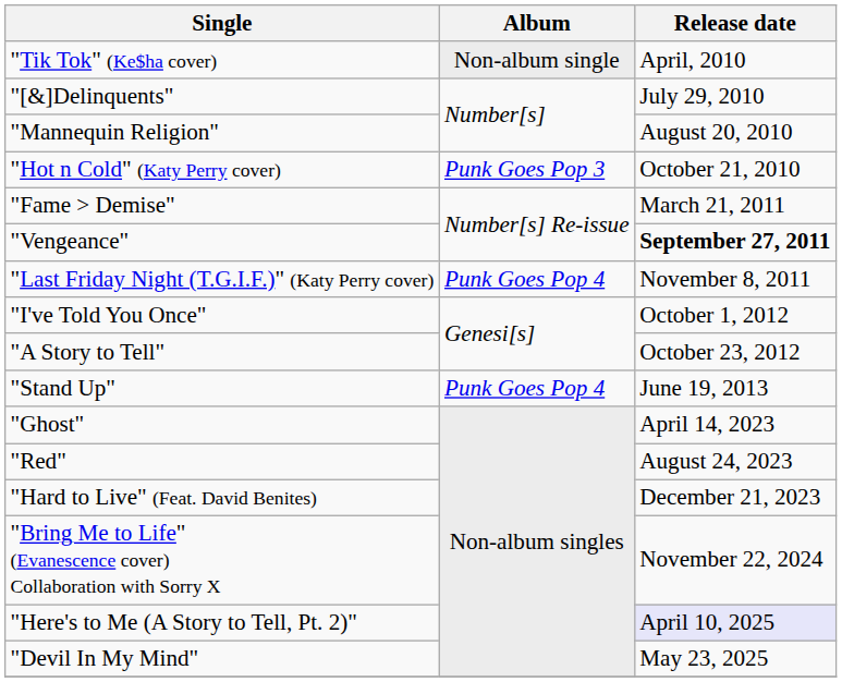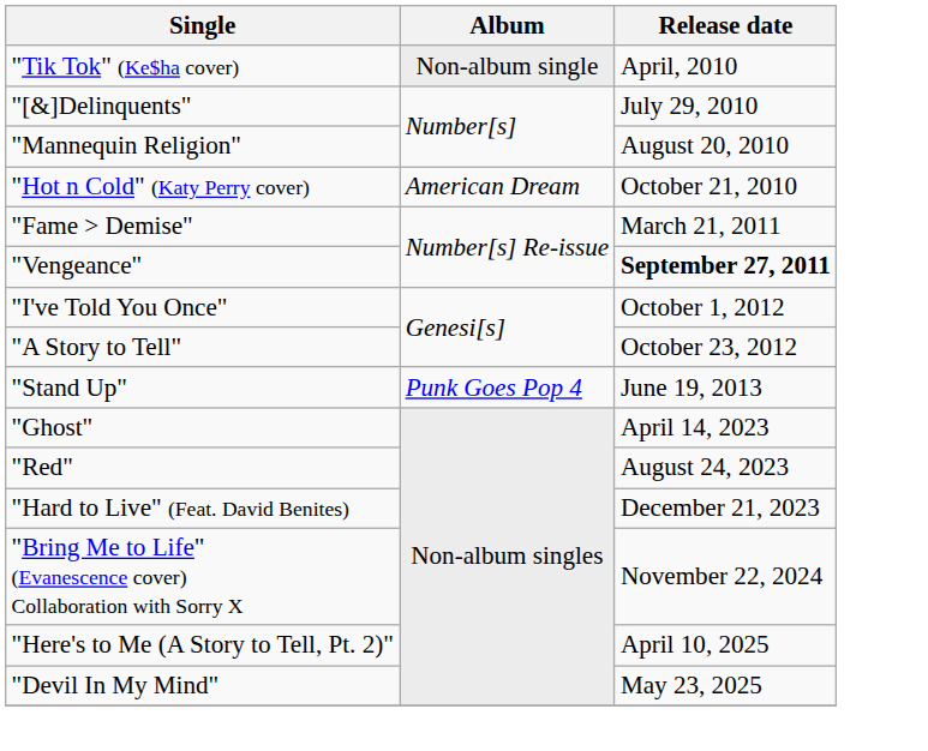 <table class="wikitable">
 <tr>
 <th>Single</th>
 <th>Album</th>
 <th>Release date</th>
 </tr>
 <tr>
 <td>"<a href='#'>Tik Tok</a>" <small>(<a href='#'>Ke$ha</a> cover)</small></td>
 <td data-sort-value="" style="background: var(--background-color-interactive, #ececec); color: var(--color-base, inherit); vertical-align: middle; text-align: center; " class="table-na">Non-album single</td>
 <td>April, 2010</td>
 </tr>
 <tr>
 <td>"[&]Delinquents"</td>
 <td rowspan="2"><em>Number[s]</em></td>
 <td>July 29, 2010</td>
 </tr>
 <tr>
 <td>"Mannequin Religion"</td>
 <td>August 20, 2010</td>
 </tr>
 <tr>
 <td>"<a href='#'>Hot n Cold</a>" <small>(<a href='#'>Katy Perry</a> cover)</small></td>
-<td><em><a href='#'>Punk Goes Pop 3</a></em></td>
+<td><em>American Dream</em></td>
 <td>October 21, 2010</td>
 </tr>
 <tr>
 <td>"Fame > Demise"</td>
 <td rowspan="2"><em>Number[s] Re-issue</em></td>
 <td>March 21, 2011</td>
 </tr>
 <tr>
 <td>"Vengeance"</td>
 <td><strong>September 27, 2011</strong></td>
-</tr>
-<tr>
-<td>"<a href='#'>Last Friday Night (T.G.I.F.)</a>" <small>(Katy Perry cover)</small></td>
-<td><em><a href='#'>Punk Goes Pop 4</a></em></td>
-<td>November 8, 2011</td>
 </tr>
 <tr>
 <td>"I've Told You Once"</td>
 <td rowspan="2"><em>Genesi[s]</em></td>
 <td>October 1, 2012</td>
 </tr>
 <tr>
 <td>"A Story to Tell"</td>
 <td>October 23, 2012</td>
 </tr>
 <tr>
 <td>"Stand Up"</td>
 <td><em><a href='#'>Punk Goes Pop 4</a></em></td>
 <td>June 19, 2013</td>
 </tr>
 <tr>
 <td>"Ghost"</td>
 <td rowspan="6" data-sort-value="" style="background: var(--background-color-interactive, #ececec); color: var(--color-base, inherit); vertical-align: middle; text-align: center; " class="table-na">Non-album singles</td>
 <td>April 14, 2023</td>
 </tr>
 <tr>
 <td>"Red"</td>
 <td>August 24, 2023</td>
 </tr>
 <tr>
 <td>"Hard to Live" <small>(Feat. David Benites)</small></td>
 <td>December 21, 2023</td>
 </tr>
 <tr>
 <td>"<a href='#'>Bring Me to Life</a>" <br><small>(<a href='#'>Evanescence</a> cover)<br>Collaboration with Sorry X</small></td>
 <td>November 22, 2024</td>
 </tr>
 <tr>
 <td>"Here's to Me (A Story to Tell, Pt. 2)"</td>
-<td style="background: lavender;">April 10, 2025</td>
+<td>April 10, 2025</td>
 </tr>
 <tr>
 <td>"Devil In My Mind"</td>
 <td>May 23, 2025</td>
 </tr>
 <tr>
 </tr>
 </table>
